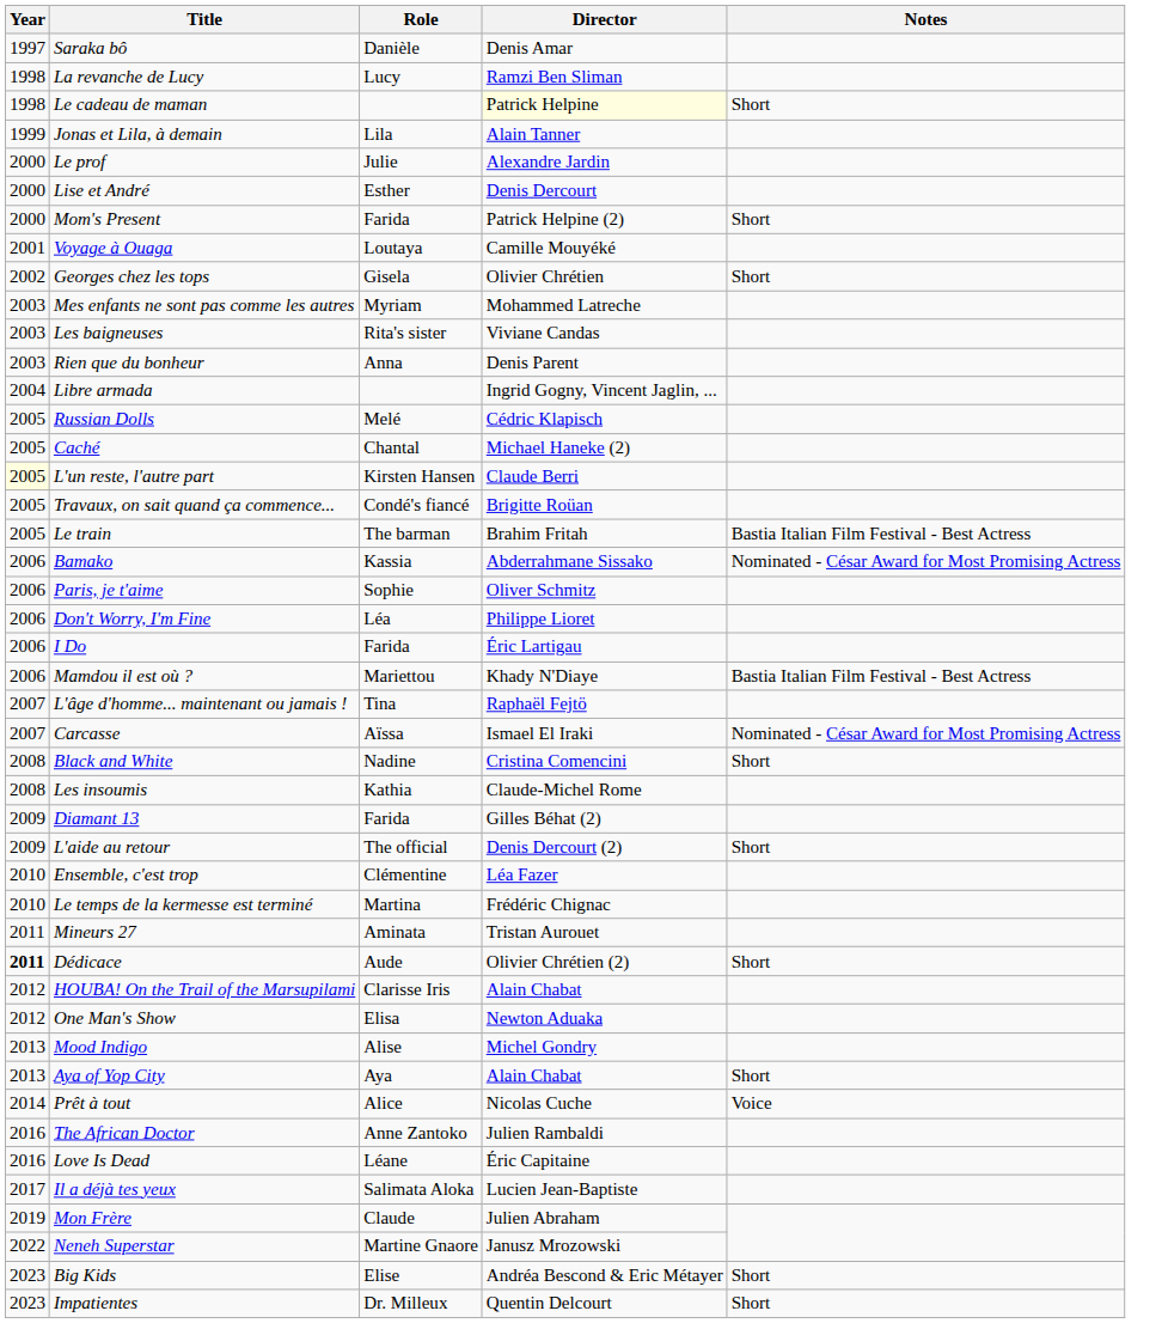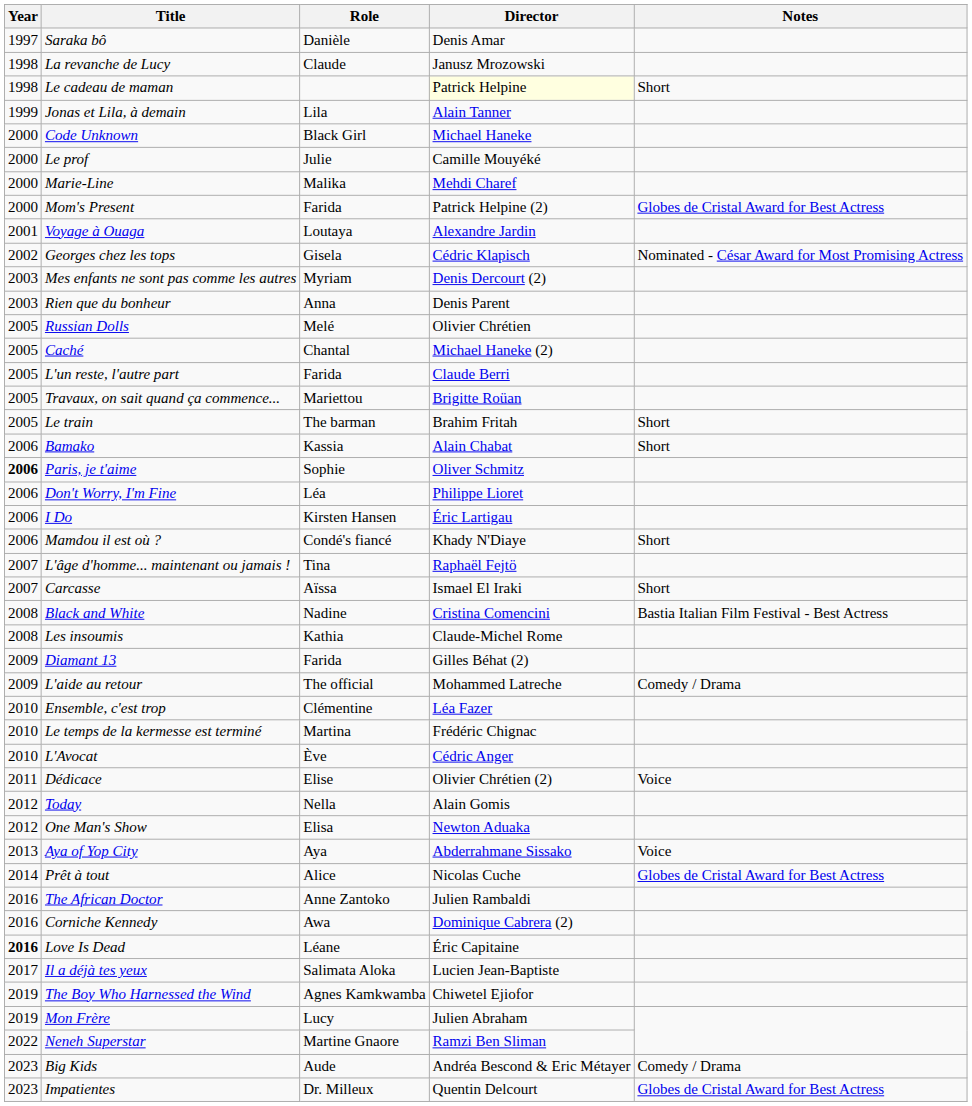 <table class="wikitable">
 <tr>
 <th>Year</th>
 <th>Title</th>
 <th>Role</th>
 <th>Director</th>
 <th>Notes</th>
 </tr>
 <tr>
 <td>1997</td>
 <td><em>Saraka bô</em></td>
 <td>Danièle</td>
 <td>Denis Amar</td>
 <td></td>
 </tr>
 <tr>
 <td>1998</td>
 <td><em>La revanche de Lucy</em></td>
-<td>Lucy</td>
-<td><a href='#'>Ramzi Ben Sliman</a></td>
+<td>Claude</td>
+<td>Janusz Mrozowski</td>
 <td></td>
 </tr>
 <tr>
 <td>1998</td>
 <td><em>Le cadeau de maman</em></td>
 <td></td>
 <td style="background: lightyellow;">Patrick Helpine</td>
 <td>Short</td>
 </tr>
 <tr>
 <td>1999</td>
 <td><em>Jonas et Lila, à demain</em></td>
 <td>Lila</td>
 <td><a href='#'>Alain Tanner</a></td>
 <td></td>
 </tr>
 <tr>
 <td>2000</td>
-<td><em>Le prof</em></td>
-<td>Julie</td>
-<td><a href='#'>Alexandre Jardin</a></td>
+<td><em><a href='#'>Code Unknown</a></em></td>
+<td>Black Girl</td>
+<td><a href='#'>Michael Haneke</a></td>
 <td></td>
 </tr>
 <tr>
 <td>2000</td>
-<td><em>Lise et André</em></td>
-<td>Esther</td>
-<td><a href='#'>Denis Dercourt</a></td>
+<td><em>Le prof</em></td>
+<td>Julie</td>
+<td>Camille Mouyéké</td>
+<td></td>
+</tr>
+<tr>
+<td>2000</td>
+<td><em>Marie-Line</em></td>
+<td>Malika</td>
+<td><a href='#'>Mehdi Charef</a></td>
 <td></td>
 </tr>
 <tr>
 <td>2000</td>
 <td><em>Mom's Present</em></td>
 <td>Farida</td>
 <td>Patrick Helpine (2)</td>
-<td>Short</td>
+<td><a href='#'>Globes de Cristal Award for Best Actress</a></td>
 </tr>
 <tr>
 <td>2001</td>
 <td><em><a href='#'>Voyage à Ouaga</a></em></td>
 <td>Loutaya</td>
-<td>Camille Mouyéké</td>
+<td><a href='#'>Alexandre Jardin</a></td>
 <td></td>
 </tr>
 <tr>
 <td>2002</td>
 <td><em>Georges chez les tops</em></td>
 <td>Gisela</td>
-<td>Olivier Chrétien</td>
-<td>Short</td>
+<td><a href='#'>Cédric Klapisch</a></td>
+<td>Nominated - <a href='#'>César Award for Most Promising Actress</a></td>
 </tr>
 <tr>
 <td>2003</td>
 <td><em>Mes enfants ne sont pas comme les autres</em></td>
 <td>Myriam</td>
-<td>Mohammed Latreche</td>
-<td></td>
-</tr>
-<tr>
-<td>2003</td>
-<td><em>Les baigneuses</em></td>
-<td>Rita's sister</td>
-<td>Viviane Candas</td>
+<td><a href='#'>Denis Dercourt</a> (2)</td>
 <td></td>
 </tr>
 <tr>
 <td>2003</td>
 <td><em>Rien que du bonheur</em></td>
 <td>Anna</td>
 <td>Denis Parent</td>
 <td></td>
 </tr>
 <tr>
-<td>2004</td>
-<td><em>Libre armada</em></td>
-<td></td>
-<td>Ingrid Gogny, Vincent Jaglin, ...</td>
-<td></td>
-</tr>
-<tr>
 <td>2005</td>
 <td><em><a href='#'>Russian Dolls</a></em></td>
 <td>Melé</td>
-<td><a href='#'>Cédric Klapisch</a></td>
+<td>Olivier Chrétien</td>
 <td></td>
 </tr>
 <tr>
 <td>2005</td>
 <td><em><a href='#'>Caché</a></em></td>
 <td>Chantal</td>
 <td><a href='#'>Michael Haneke</a> (2)</td>
 <td></td>
 </tr>
 <tr>
-<td style="background: lightyellow;">2005</td>
+<td>2005</td>
 <td><em>L'un reste, l'autre part</em></td>
-<td>Kirsten Hansen</td>
+<td>Farida</td>
 <td><a href='#'>Claude Berri</a></td>
 <td></td>
 </tr>
 <tr>
 <td>2005</td>
 <td><em>Travaux, on sait quand ça commence...</em></td>
-<td>Condé's fiancé</td>
+<td>Mariettou</td>
 <td><a href='#'>Brigitte Roüan</a></td>
 <td></td>
 </tr>
 <tr>
 <td>2005</td>
 <td><em>Le train</em></td>
 <td>The barman</td>
 <td>Brahim Fritah</td>
-<td>Bastia Italian Film Festival - Best Actress</td>
+<td>Short</td>
 </tr>
 <tr>
 <td>2006</td>
 <td><em><a href='#'>Bamako</a></em></td>
 <td>Kassia</td>
-<td><a href='#'>Abderrahmane Sissako</a></td>
-<td>Nominated - <a href='#'>César Award for Most Promising Actress</a></td>
+<td><a href='#'>Alain Chabat</a></td>
+<td>Short</td>
 </tr>
 <tr>
-<td>2006</td>
+<td><strong>2006</strong></td>
 <td><em><a href='#'>Paris, je t'aime</a></em></td>
 <td>Sophie</td>
 <td><a href='#'>Oliver Schmitz</a></td>
 <td></td>
 </tr>
 <tr>
 <td>2006</td>
 <td><em><a href='#'>Don't Worry, I'm Fine</a></em></td>
 <td>Léa</td>
 <td><a href='#'>Philippe Lioret</a></td>
 <td></td>
 </tr>
 <tr>
 <td>2006</td>
 <td><em><a href='#'>I Do</a></em></td>
-<td>Farida</td>
+<td>Kirsten Hansen</td>
 <td><a href='#'>Éric Lartigau</a></td>
 <td></td>
 </tr>
 <tr>
 <td>2006</td>
 <td><em>Mamdou il est où ?</em></td>
-<td>Mariettou</td>
+<td>Condé's fiancé</td>
 <td>Khady N'Diaye</td>
-<td>Bastia Italian Film Festival - Best Actress</td>
+<td>Short</td>
 </tr>
 <tr>
 <td>2007</td>
 <td><em>L'âge d'homme... maintenant ou jamais !</em></td>
 <td>Tina</td>
 <td><a href='#'>Raphaël Fejtö</a></td>
 <td></td>
 </tr>
 <tr>
 <td>2007</td>
 <td><em>Carcasse</em></td>
 <td>Aïssa</td>
 <td>Ismael El Iraki</td>
-<td>Nominated - <a href='#'>César Award for Most Promising Actress</a></td>
+<td>Short</td>
 </tr>
 <tr>
 <td>2008</td>
 <td><em><a href='#'>Black and White</a></em></td>
 <td>Nadine</td>
 <td><a href='#'>Cristina Comencini</a></td>
-<td>Short</td>
+<td>Bastia Italian Film Festival - Best Actress</td>
 </tr>
 <tr>
 <td>2008</td>
 <td><em>Les insoumis</em></td>
 <td>Kathia</td>
 <td>Claude-Michel Rome</td>
 <td></td>
 </tr>
 <tr>
 <td>2009</td>
 <td><em><a href='#'>Diamant 13</a></em></td>
 <td>Farida</td>
 <td>Gilles Béhat (2)</td>
 <td></td>
 </tr>
 <tr>
 <td>2009</td>
 <td><em>L'aide au retour</em></td>
 <td>The official</td>
-<td><a href='#'>Denis Dercourt</a> (2)</td>
-<td>Short</td>
+<td>Mohammed Latreche</td>
+<td>Comedy / Drama</td>
 </tr>
 <tr>
 <td>2010</td>
 <td><em>Ensemble, c'est trop</em></td>
 <td>Clémentine</td>
 <td><a href='#'>Léa Fazer</a></td>
 <td></td>
 </tr>
 <tr>
 <td>2010</td>
 <td><em>Le temps de la kermesse est terminé</em></td>
 <td>Martina</td>
 <td>Frédéric Chignac</td>
 <td></td>
 </tr>
 <tr>
-<td>2011</td>
-<td><em>Mineurs 27</em></td>
-<td>Aminata</td>
-<td>Tristan Aurouet</td>
+<td>2010</td>
+<td><em>L'Avocat</em></td>
+<td>Ève</td>
+<td><a href='#'>Cédric Anger</a></td>
 <td></td>
 </tr>
 <tr>
-<td><strong>2011</strong></td>
+<td>2011</td>
 <td><em>Dédicace</em></td>
-<td>Aude</td>
+<td>Elise</td>
 <td>Olivier Chrétien (2)</td>
-<td>Short</td>
+<td>Voice</td>
 </tr>
 <tr>
 <td>2012</td>
-<td><em><a href='#'>HOUBA! On the Trail of the Marsupilami</a></em></td>
-<td>Clarisse Iris</td>
-<td><a href='#'>Alain Chabat</a></td>
+<td><em><a href='#'>Today</a></em></td>
+<td>Nella</td>
+<td>Alain Gomis</td>
 <td></td>
 </tr>
 <tr>
 <td>2012</td>
 <td><em>One Man's Show</em></td>
 <td>Elisa</td>
 <td><a href='#'>Newton Aduaka</a></td>
 <td></td>
 </tr>
 <tr>
 <td>2013</td>
-<td><em><a href='#'>Mood Indigo</a></em></td>
-<td>Alise</td>
-<td><a href='#'>Michel Gondry</a></td>
-<td></td>
-</tr>
-<tr>
-<td>2013</td>
 <td><em><a href='#'>Aya of Yop City</a></em></td>
 <td>Aya</td>
-<td><a href='#'>Alain Chabat</a></td>
-<td>Short</td>
+<td><a href='#'>Abderrahmane Sissako</a></td>
+<td>Voice</td>
 </tr>
 <tr>
 <td>2014</td>
 <td><em>Prêt à tout</em></td>
 <td>Alice</td>
 <td>Nicolas Cuche</td>
-<td>Voice</td>
+<td><a href='#'>Globes de Cristal Award for Best Actress</a></td>
 </tr>
 <tr>
 <td>2016</td>
 <td><em><a href='#'>The African Doctor</a></em></td>
 <td>Anne Zantoko</td>
 <td>Julien Rambaldi</td>
 <td></td>
 </tr>
 <tr>
 <td>2016</td>
+<td><em>Corniche Kennedy</em></td>
+<td>Awa</td>
+<td><a href='#'>Dominique Cabrera</a> (2)</td>
+<td></td>
+</tr>
+<tr>
+<td><strong>2016</strong></td>
 <td><em>Love Is Dead</em></td>
 <td>Léane</td>
 <td>Éric Capitaine</td>
 <td></td>
 </tr>
 <tr>
 <td>2017</td>
 <td><em><a href='#'>Il a déjà tes yeux</a></em></td>
 <td>Salimata Aloka</td>
 <td>Lucien Jean-Baptiste</td>
 <td></td>
 </tr>
 <tr>
 <td>2019</td>
+<td><em><a href='#'>The Boy Who Harnessed the Wind</a></em></td>
+<td>Agnes Kamkwamba</td>
+<td>Chiwetel Ejiofor</td>
+<td></td>
+</tr>
+<tr>
+<td>2019</td>
 <td><em><a href='#'>Mon Frère</a></em></td>
-<td>Claude</td>
+<td>Lucy</td>
 <td>Julien Abraham</td>
 </tr>
 <tr>
 <td>2022</td>
 <td><em><a href='#'>Neneh Superstar</a></em></td>
 <td>Martine Gnaore</td>
-<td>Janusz Mrozowski</td>
+<td><a href='#'>Ramzi Ben Sliman</a></td>
 </tr>
 <tr>
 <td>2023</td>
 <td><em>Big Kids</em> </td>
-<td>Elise</td>
+<td>Aude</td>
 <td>Andréa Bescond & Eric Métayer</td>
-<td>Short</td>
+<td>Comedy / Drama</td>
 </tr>
 <tr>
 <td>2023</td>
 <td><em>Impatientes</em> </td>
 <td>Dr. Milleux</td>
 <td>Quentin Delcourt</td>
-<td>Short</td>
+<td><a href='#'>Globes de Cristal Award for Best Actress</a></td>
 </tr>
 </table>
